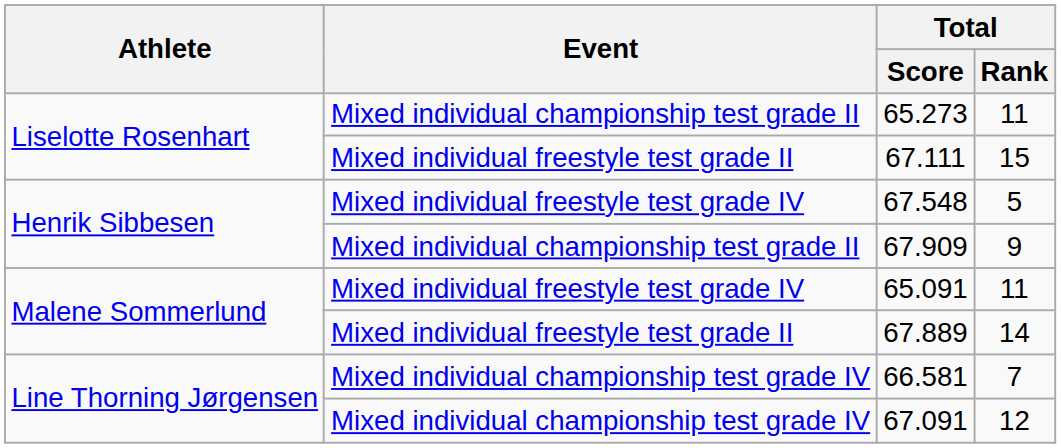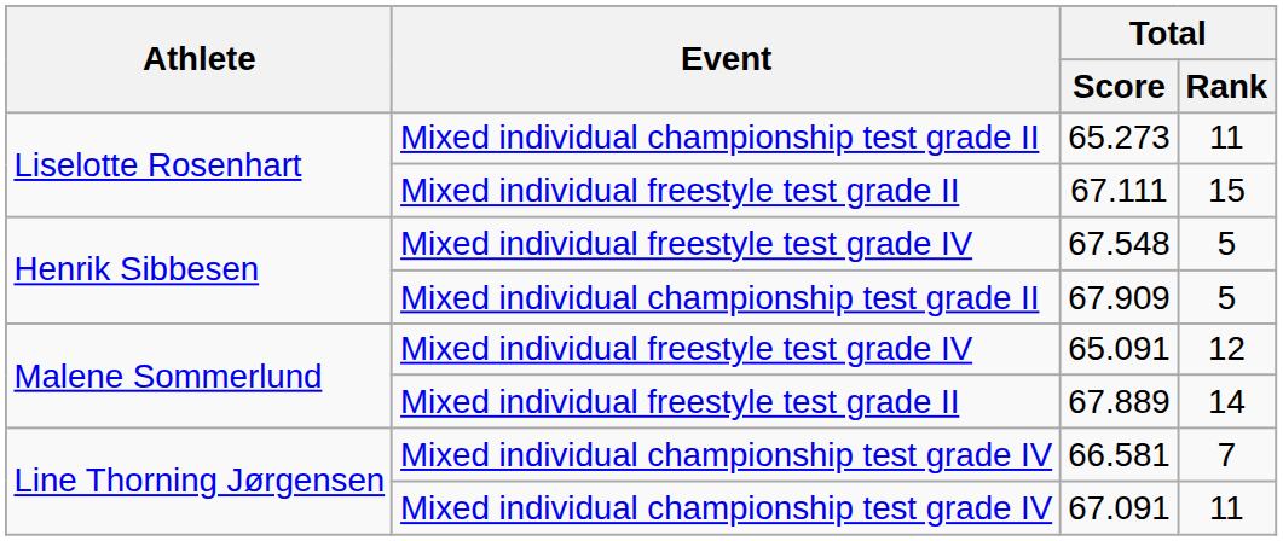 <table class=wikitable style="font-size:90%">
 <tr>
 <th rowspan="2">Athlete</th>
 <th rowspan="2">Event</th>
 <th colspan="2">Total</th>
 </tr>
 <tr>
 <th>Score</th>
 <th>Rank</th>
 </tr>
 <tr>
 <td rowspan="2"><a href='#'>Liselotte Rosenhart</a></td>
 <td><a href='#'>Mixed individual championship test grade II</a></td>
 <td align="center">65.273</td>
 <td align="center">11</td>
 </tr>
 <tr>
 <td><a href='#'>Mixed individual freestyle test grade II</a></td>
 <td align="center">67.111</td>
 <td align="center">15</td>
 </tr>
 <tr>
 <td rowspan="2"><a href='#'>Henrik Sibbesen</a></td>
 <td><a href='#'>Mixed individual freestyle test grade IV</a></td>
 <td align="center">67.548</td>
 <td align="center">5</td>
 </tr>
 <tr>
 <td><a href='#'>Mixed individual championship test grade II</a></td>
 <td align="center">67.909</td>
-<td align="center">9</td>
+<td align="center">5</td>
 </tr>
 <tr>
 <td rowspan="2"><a href='#'>Malene Sommerlund</a></td>
 <td><a href='#'>Mixed individual freestyle test grade IV</a></td>
 <td align="center">65.091</td>
-<td align="center">11</td>
+<td align="center">12</td>
 </tr>
 <tr>
 <td><a href='#'>Mixed individual freestyle test grade II</a></td>
 <td align="center">67.889</td>
 <td align="center">14</td>
 </tr>
 <tr>
 <td rowspan="2"><a href='#'>Line Thorning Jørgensen</a></td>
 <td><a href='#'>Mixed individual championship test grade IV</a></td>
 <td align="center">66.581</td>
 <td align="center">7</td>
 </tr>
 <tr>
 <td><a href='#'>Mixed individual championship test grade IV</a></td>
 <td align="center">67.091</td>
-<td align="center">12</td>
+<td align="center">11</td>
 </tr>
 </table>
